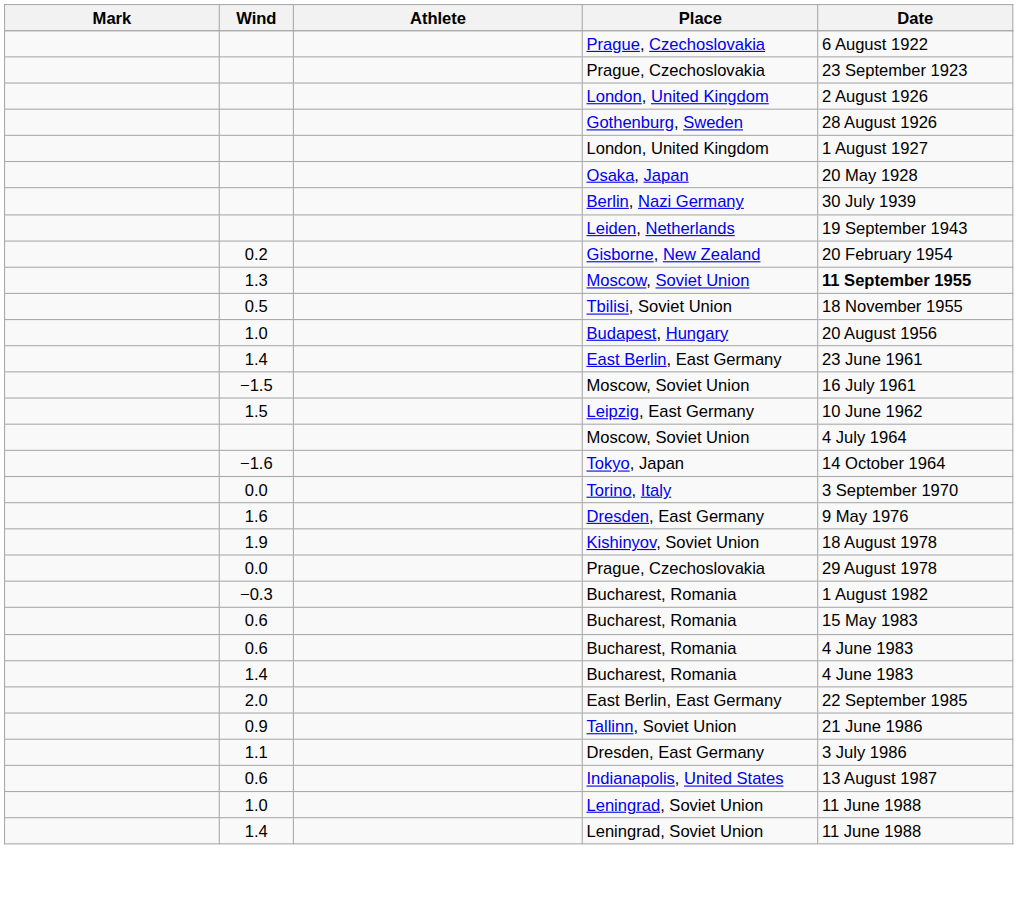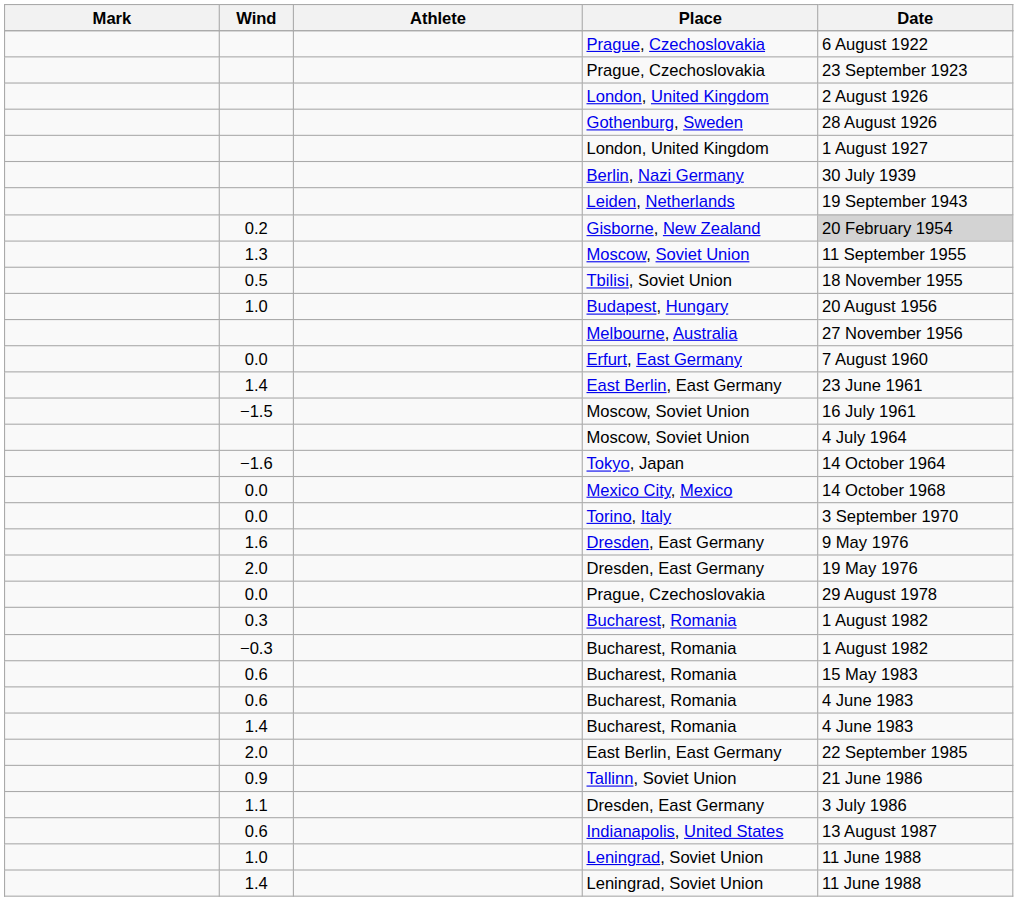 <table class=wikitable style="font-size:95%;">
 <tr>
 <th align="left" style="width: 12.5em">Mark</th>
 <th align="left" style="width: 4em">Wind</th>
 <th style="width: 17em">Athlete</th>
 <th align="left" style="width: 13.75em">Place</th>
 <th style="width: 11.25em">Date</th>
 </tr>
 <tr valign="top">
 </tr>
 <tr>
 <td align="left"> </td>
 <td></td>
 <td></td>
 <td><a href='#'>Prague</a>, <a href='#'>Czechoslovakia</a></td>
 <td>6 August 1922</td>
 </tr>
 <tr>
 <td align="left"> </td>
 <td></td>
 <td></td>
 <td>Prague, Czechoslovakia</td>
 <td>23 September 1923</td>
 </tr>
 <tr>
 <td align="left"> </td>
 <td></td>
 <td></td>
 <td><a href='#'>London</a>, <a href='#'>United Kingdom</a></td>
 <td>2 August 1926</td>
 </tr>
 <tr>
 <td align="left"> </td>
 <td></td>
 <td></td>
 <td><a href='#'>Gothenburg</a>, <a href='#'>Sweden</a></td>
 <td>28 August 1926</td>
 </tr>
 <tr>
 <td align="left"> </td>
 <td></td>
 <td></td>
 <td>London, United Kingdom</td>
 <td>1 August 1927</td>
 </tr>
 <tr>
 <td align="left"> </td>
 <td></td>
 <td></td>
-<td><a href='#'>Osaka</a>, <a href='#'>Japan</a></td>
-<td>20 May 1928</td>
-</tr>
-<tr>
-<td align="left"> </td>
-<td></td>
-<td></td>
 <td><a href='#'>Berlin</a>, <a href='#'>Nazi Germany</a></td>
 <td>30 July 1939</td>
 </tr>
 <tr>
 <td align="left"> </td>
 <td></td>
 <td></td>
 <td><a href='#'>Leiden</a>, <a href='#'>Netherlands</a></td>
 <td>19 September 1943</td>
 </tr>
 <tr>
 <td align="left"> </td>
 <td align="center">0.2</td>
 <td></td>
 <td><a href='#'>Gisborne</a>, <a href='#'>New Zealand</a></td>
-<td>20 February 1954</td>
+<td style="background: lightgrey;">20 February 1954</td>
 </tr>
 <tr>
 <td align="left"> </td>
 <td align="center">1.3</td>
 <td></td>
 <td><a href='#'>Moscow</a>, <a href='#'>Soviet Union</a></td>
-<td><strong>11 September 1955</strong></td>
+<td>11 September 1955</td>
 </tr>
 <tr>
 <td align="left"> </td>
 <td align="center">0.5</td>
 <td></td>
 <td><a href='#'>Tbilisi</a>, Soviet Union</td>
 <td>18 November 1955</td>
 </tr>
 <tr>
 <td align="left"> </td>
 <td align="center">1.0</td>
 <td></td>
 <td><a href='#'>Budapest</a>, <a href='#'>Hungary</a></td>
 <td>20 August 1956</td>
 </tr>
 <tr>
 <td align="left"> </td>
+<td></td>
+<td></td>
+<td><a href='#'>Melbourne</a>, <a href='#'>Australia</a></td>
+<td>27 November 1956</td>
+</tr>
+<tr>
+<td align="left"> </td>
+<td align="center">0.0</td>
+<td></td>
+<td><a href='#'>Erfurt</a>, <a href='#'>East Germany</a></td>
+<td>7 August 1960</td>
+</tr>
+<tr>
+<td align="left"> </td>
 <td align="center">1.4</td>
 <td></td>
 <td><a href='#'>East Berlin</a>, East Germany</td>
 <td>23 June 1961</td>
 </tr>
 <tr>
 <td align="left"> </td>
 <td align="center">−1.5</td>
 <td></td>
 <td>Moscow, Soviet Union</td>
 <td>16 July 1961</td>
 </tr>
 <tr>
 <td align="left"> </td>
-<td align="center">1.5</td>
-<td></td>
-<td><a href='#'>Leipzig</a>, East Germany</td>
-<td>10 June 1962</td>
-</tr>
-<tr>
-<td align="left"> </td>
 <td></td>
 <td></td>
 <td>Moscow, Soviet Union</td>
 <td>4 July 1964</td>
 </tr>
 <tr>
 <td align="left"> </td>
 <td align="center">−1.6</td>
 <td></td>
 <td><a href='#'>Tokyo</a>, Japan</td>
 <td>14 October 1964</td>
+</tr>
+<tr>
+<td align="left">  </td>
+<td align="center">0.0</td>
+<td></td>
+<td><a href='#'>Mexico City</a>, <a href='#'>Mexico</a></td>
+<td>14 October 1968</td>
 </tr>
 <tr>
 <td align="left"> </td>
 <td align="center">0.0</td>
 <td></td>
 <td><a href='#'>Torino</a>, <a href='#'>Italy</a></td>
 <td>3 September 1970</td>
 </tr>
 <tr>
 <td align="left"> </td>
 <td align="center">1.6</td>
 <td></td>
 <td><a href='#'>Dresden</a>, East Germany</td>
 <td>9 May 1976</td>
 </tr>
 <tr>
 <td align="left"> </td>
-<td align="center">1.9</td>
+<td align="center">2.0</td>
 <td></td>
-<td><a href='#'>Kishinyov</a>, Soviet Union</td>
-<td>18 August 1978</td>
+<td>Dresden, East Germany</td>
+<td>19 May 1976</td>
 </tr>
 <tr>
 <td align="left"> </td>
 <td align="center">0.0</td>
 <td></td>
 <td>Prague, Czechoslovakia</td>
 <td>29 August 1978</td>
+</tr>
+<tr>
+<td align="left"> </td>
+<td align="center">0.3</td>
+<td></td>
+<td><a href='#'>Bucharest</a>, <a href='#'>Romania</a></td>
+<td>1 August 1982</td>
 </tr>
 <tr>
 <td align="left"> </td>
 <td align="center">−0.3</td>
 <td></td>
 <td>Bucharest, Romania</td>
 <td>1 August 1982</td>
 </tr>
 <tr>
 <td align="left"> </td>
 <td align="center">0.6</td>
 <td></td>
 <td>Bucharest, Romania</td>
 <td>15 May 1983</td>
 </tr>
 <tr>
 <td align="left"> </td>
 <td align="center">0.6</td>
 <td></td>
 <td>Bucharest, Romania</td>
 <td>4 June 1983</td>
 </tr>
 <tr>
 <td align="left"> </td>
 <td align="center">1.4</td>
 <td></td>
 <td>Bucharest, Romania</td>
 <td>4 June 1983</td>
 </tr>
 <tr>
 <td align="left"> </td>
 <td align="center">2.0</td>
 <td></td>
 <td>East Berlin, East Germany</td>
 <td>22 September 1985</td>
 </tr>
 <tr>
 <td align="left"> </td>
 <td align="center">0.9</td>
 <td></td>
 <td><a href='#'>Tallinn</a>, Soviet Union</td>
 <td>21 June 1986</td>
 </tr>
 <tr>
 <td align="left"> </td>
 <td align="center">1.1</td>
 <td></td>
 <td>Dresden, East Germany</td>
 <td>3 July 1986</td>
 </tr>
 <tr>
 <td align="left"> </td>
 <td align="center">0.6</td>
 <td></td>
 <td><a href='#'>Indianapolis</a>, <a href='#'>United States</a></td>
 <td>13 August 1987</td>
 </tr>
 <tr>
 <td align="left"> </td>
 <td align="center">1.0</td>
 <td></td>
 <td><a href='#'>Leningrad</a>, Soviet Union</td>
 <td>11 June 1988</td>
 </tr>
 <tr>
 <td align="left"> </td>
 <td align="center">1.4</td>
 <td></td>
 <td>Leningrad, Soviet Union</td>
 <td>11 June 1988</td>
 </tr>
 </table>
